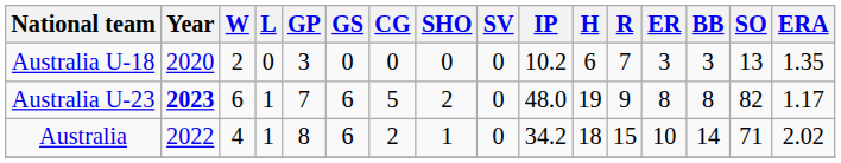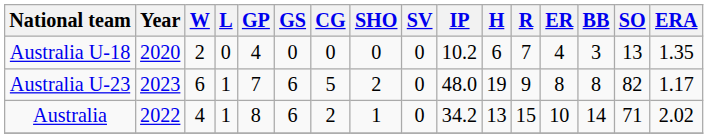 <table class="wikitable" style="text-align:center;">
 <tr>
 <th>National team</th>
 <th>Year</th>
 <th><a href='#'>W</a></th>
 <th><a href='#'>L</a></th>
 <th><a href='#'>GP</a></th>
 <th><a href='#'>GS</a></th>
 <th><a href='#'>CG</a></th>
 <th><a href='#'>SHO</a></th>
 <th><a href='#'>SV</a></th>
 <th><a href='#'>IP</a></th>
 <th><a href='#'>H</a></th>
 <th><a href='#'>R</a></th>
 <th><a href='#'>ER</a></th>
 <th><a href='#'>BB</a></th>
 <th><a href='#'>SO</a></th>
 <th><a href='#'>ERA</a></th>
 </tr>
 <tr>
 <td><a href='#'>Australia U-18</a></td>
 <td><a href='#'>2020</a></td>
 <td>2</td>
 <td>0</td>
-<td>3</td>
+<td>4</td>
 <td>0</td>
 <td>0</td>
 <td>0</td>
 <td>0</td>
 <td>10.2</td>
 <td>6</td>
 <td>7</td>
-<td>3</td>
+<td>4</td>
 <td>3</td>
 <td>13</td>
 <td>1.35</td>
 </tr>
 <tr>
 <td><a href='#'>Australia U-23</a></td>
-<td><strong><a href='#'>2023</a></strong></td>
+<td><a href='#'>2023</a></td>
 <td>6</td>
 <td>1</td>
 <td>7</td>
 <td>6</td>
 <td>5</td>
 <td>2</td>
 <td>0</td>
 <td>48.0</td>
 <td>19</td>
 <td>9</td>
 <td>8</td>
 <td>8</td>
 <td>82</td>
 <td>1.17</td>
 </tr>
 <tr>
 <td><a href='#'>Australia</a></td>
 <td><a href='#'>2022</a></td>
 <td>4</td>
 <td>1</td>
 <td>8</td>
 <td>6</td>
 <td>2</td>
 <td>1</td>
 <td>0</td>
 <td>34.2</td>
-<td>18</td>
+<td>13</td>
 <td>15</td>
 <td>10</td>
 <td>14</td>
 <td>71</td>
 <td>2.02</td>
 </tr>
 <tr>
 </tr>
 </table>
